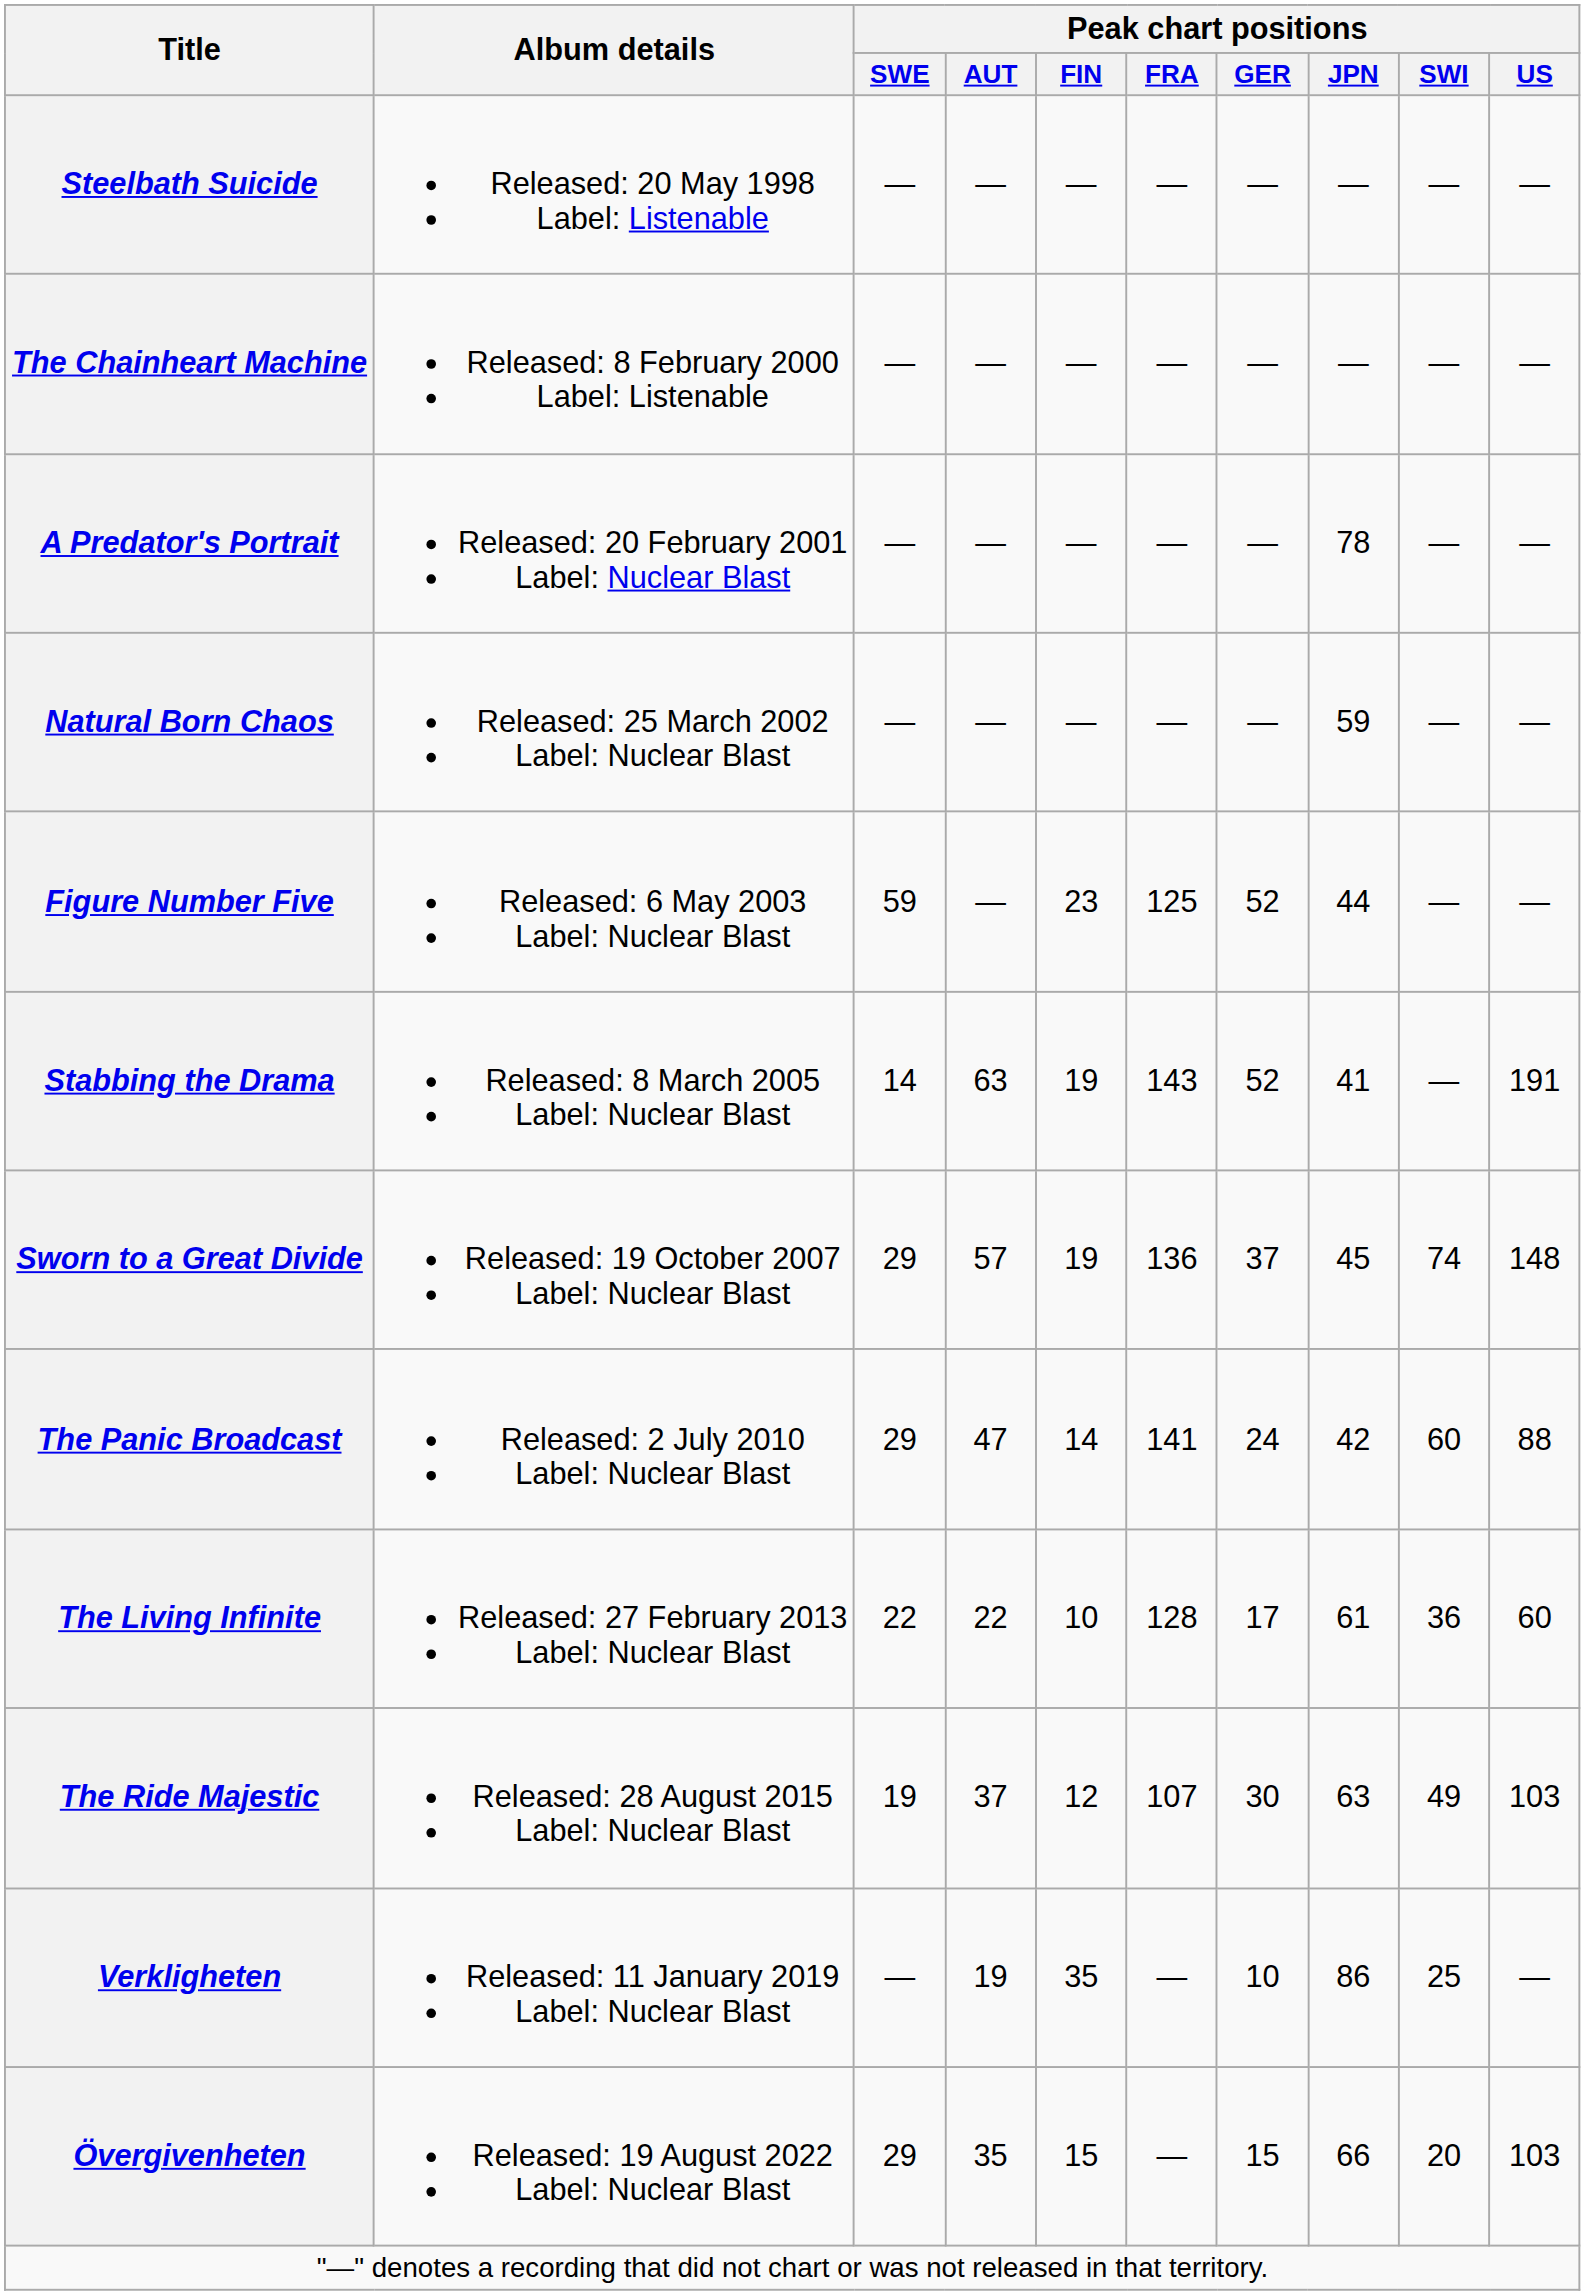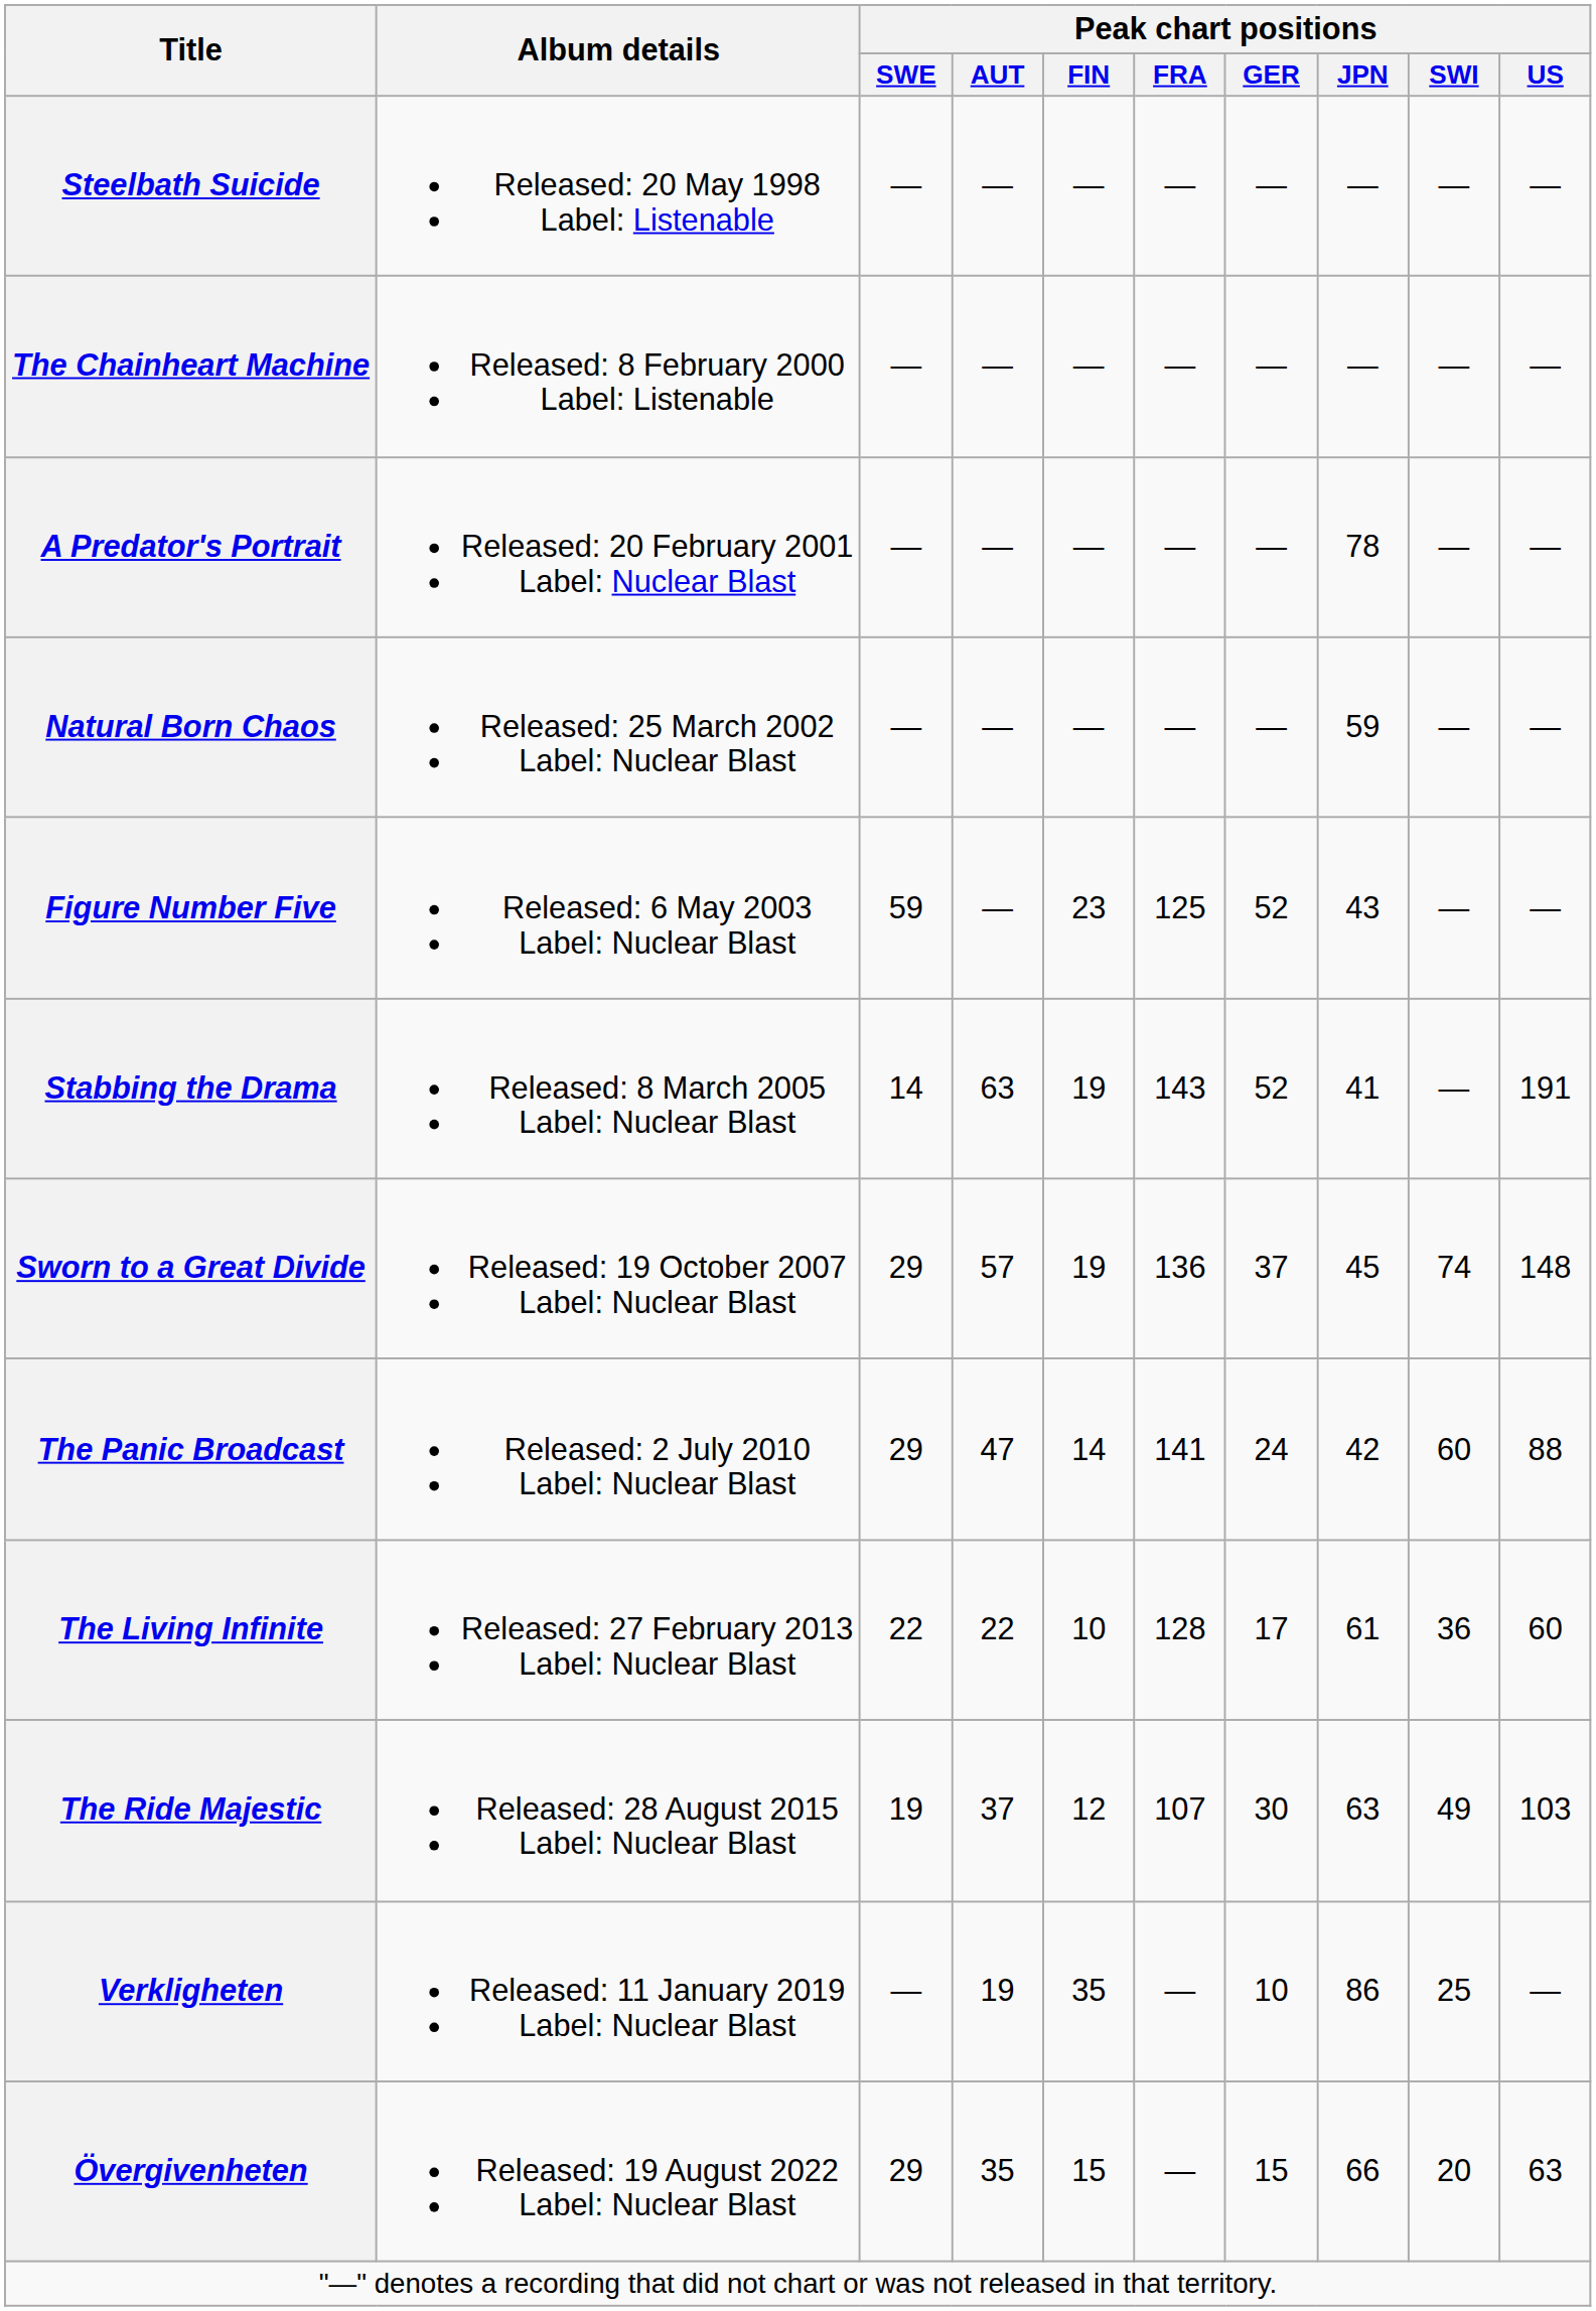 <table class="wikitable plainrowheaders" style="text-align:center;">
 <tr>
 <th rowspan=2>Title</th>
 <th rowspan=2>Album details</th>
 <th colspan=8>Peak chart positions</th>
 </tr>
 <tr>
 <th style="width:3em;font-size:85%"><a href='#'>SWE</a><br></th>
 <th style="width:3em;font-size:85%"><a href='#'>AUT</a><br></th>
 <th style="width:3em;font-size:85%"><a href='#'>FIN</a><br></th>
 <th style="width:3em;font-size:85%"><a href='#'>FRA</a><br></th>
 <th style="width:3em;font-size:85%"><a href='#'>GER</a><br></th>
 <th style="width:3em;font-size:85%"><a href='#'>JPN</a><br></th>
 <th style="width:3em;font-size:85%"><a href='#'>SWI</a><br></th>
 <th style="width:3em;font-size:85%"><a href='#'>US</a><br></th>
 </tr>
 <tr>
 <th scope="row"><em><a href='#'>Steelbath Suicide</a></em></th>
 <td><br><ul><li>Released: 20 May 1998</li><li>Label: <a href='#'>Listenable</a></li></ul></td>
 <td>—</td>
 <td>—</td>
 <td>—</td>
 <td>—</td>
 <td>—</td>
 <td>—</td>
 <td>—</td>
 <td>—</td>
 </tr>
 <tr>
 <th scope="row"><em><a href='#'>The Chainheart Machine</a></em></th>
 <td><br><ul><li>Released: 8 February 2000</li><li>Label: Listenable</li></ul></td>
 <td>—</td>
 <td>—</td>
 <td>—</td>
 <td>—</td>
 <td>—</td>
 <td>—</td>
 <td>—</td>
 <td>—</td>
 </tr>
 <tr>
 <th scope="row"><em><a href='#'>A Predator's Portrait</a></em></th>
 <td><br><ul><li>Released: 20 February 2001</li><li>Label: <a href='#'>Nuclear Blast</a></li></ul></td>
 <td>—</td>
 <td>—</td>
 <td>—</td>
 <td>—</td>
 <td>—</td>
 <td>78</td>
 <td>—</td>
 <td>—</td>
 </tr>
 <tr>
 <th scope="row"><em><a href='#'>Natural Born Chaos</a></em></th>
 <td><br><ul><li>Released: 25 March 2002</li><li>Label: Nuclear Blast</li></ul></td>
 <td>—</td>
 <td>—</td>
 <td>—</td>
 <td>—</td>
 <td>—</td>
 <td>59</td>
 <td>—</td>
 <td>—</td>
 </tr>
 <tr>
 <th scope="row"><em><a href='#'>Figure Number Five</a></em></th>
 <td><br><ul><li>Released: 6 May 2003</li><li>Label: Nuclear Blast</li></ul></td>
 <td>59</td>
 <td>—</td>
 <td>23</td>
 <td>125</td>
 <td>52</td>
-<td>44</td>
+<td>43</td>
 <td>—</td>
 <td>—</td>
 </tr>
 <tr>
 <th scope="row"><em><a href='#'>Stabbing the Drama</a></em></th>
 <td><br><ul><li>Released: 8 March 2005</li><li>Label: Nuclear Blast</li></ul></td>
 <td>14</td>
 <td>63</td>
 <td>19</td>
 <td>143</td>
 <td>52</td>
 <td>41</td>
 <td>—</td>
 <td>191</td>
 </tr>
 <tr>
 <th scope="row"><em><a href='#'>Sworn to a Great Divide</a></em></th>
 <td><br><ul><li>Released: 19 October 2007</li><li>Label: Nuclear Blast</li></ul></td>
 <td>29</td>
 <td>57</td>
 <td>19</td>
 <td>136</td>
 <td>37</td>
 <td>45</td>
 <td>74</td>
 <td>148</td>
 </tr>
 <tr>
 <th scope="row"><em><a href='#'>The Panic Broadcast</a></em></th>
 <td><br><ul><li>Released: 2 July 2010</li><li>Label: Nuclear Blast</li></ul></td>
 <td>29</td>
 <td>47</td>
 <td>14</td>
 <td>141</td>
 <td>24</td>
 <td>42</td>
 <td>60</td>
 <td>88</td>
 </tr>
 <tr>
 <th scope="row"><em><a href='#'>The Living Infinite</a></em></th>
 <td><br><ul><li>Released: 27 February 2013</li><li>Label: Nuclear Blast</li></ul></td>
 <td>22</td>
 <td>22</td>
 <td>10</td>
 <td>128</td>
 <td>17</td>
 <td>61</td>
 <td>36</td>
 <td>60</td>
 </tr>
 <tr>
 <th scope="row"><em><a href='#'>The Ride Majestic</a></em></th>
 <td><br><ul><li>Released: 28 August 2015</li><li>Label: Nuclear Blast</li></ul></td>
 <td>19</td>
 <td>37</td>
 <td>12</td>
 <td>107</td>
 <td>30</td>
 <td>63</td>
 <td>49</td>
 <td>103</td>
 </tr>
 <tr>
 <th scope="row"><em><a href='#'>Verkligheten</a></em></th>
 <td><br><ul><li>Released: 11 January 2019</li><li>Label: Nuclear Blast</li></ul></td>
 <td>—</td>
 <td>19</td>
 <td>35</td>
 <td>—</td>
 <td>10</td>
 <td>86</td>
 <td>25</td>
 <td>—</td>
 </tr>
 <tr>
 <th scope="row"><em><a href='#'>Övergivenheten</a></em></th>
 <td><br><ul><li>Released: 19 August 2022</li><li>Label: Nuclear Blast</li></ul></td>
 <td>29<br></td>
 <td>35</td>
 <td>15<br></td>
 <td>—</td>
 <td>15</td>
 <td>66</td>
 <td>20</td>
-<td>103</td>
+<td>63</td>
 </tr>
 <tr>
 <td colspan="15" style="font-size:90%">"—" denotes a recording that did not chart or was not released in that territory.</td>
 </tr>
 </table>
